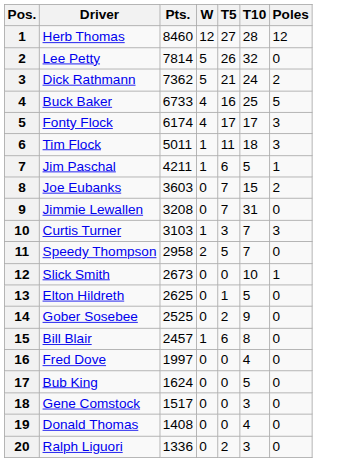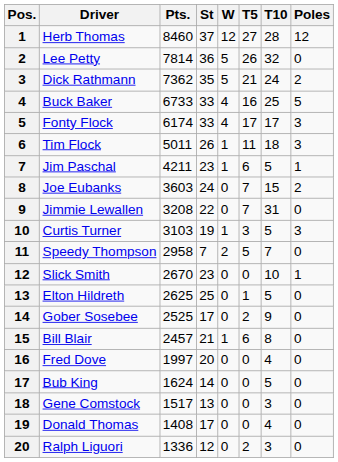 <table class="wikitable">
 <tr>
 <th>Pos.</th>
 <th>Driver</th>
 <th>Pts.</th>
+<th>St</th>
 <th>W</th>
 <th>T5</th>
 <th>T10</th>
 <th>Poles</th>
 </tr>
 <tr>
 <th>1</th>
 <td><a href='#'>Herb Thomas</a></td>
 <td>8460</td>
+<td>37</td>
 <td>12</td>
 <td>27</td>
 <td>28</td>
 <td>12</td>
 </tr>
 <tr>
 <th>2</th>
 <td><a href='#'>Lee Petty</a></td>
 <td>7814</td>
+<td>36</td>
 <td>5</td>
 <td>26</td>
 <td>32</td>
 <td>0</td>
 </tr>
 <tr>
 <th>3</th>
 <td><a href='#'>Dick Rathmann</a></td>
 <td>7362</td>
+<td>35</td>
 <td>5</td>
 <td>21</td>
 <td>24</td>
 <td>2</td>
 </tr>
 <tr>
 <th>4</th>
 <td><a href='#'>Buck Baker</a></td>
 <td>6733</td>
+<td>33</td>
 <td>4</td>
 <td>16</td>
 <td>25</td>
 <td>5</td>
 </tr>
 <tr>
 <th>5</th>
 <td><a href='#'>Fonty Flock</a></td>
 <td>6174</td>
+<td>33</td>
 <td>4</td>
 <td>17</td>
 <td>17</td>
 <td>3</td>
 </tr>
 <tr>
 <th>6</th>
 <td><a href='#'>Tim Flock</a></td>
 <td>5011</td>
+<td>26</td>
 <td>1</td>
 <td>11</td>
 <td>18</td>
 <td>3</td>
 </tr>
 <tr>
 <th>7</th>
 <td><a href='#'>Jim Paschal</a></td>
 <td>4211</td>
+<td>23</td>
 <td>1</td>
 <td>6</td>
 <td>5</td>
 <td>1</td>
 </tr>
 <tr>
 <th>8</th>
 <td><a href='#'>Joe Eubanks</a></td>
 <td>3603</td>
+<td>24</td>
 <td>0</td>
 <td>7</td>
 <td>15</td>
 <td>2</td>
 </tr>
 <tr>
 <th>9</th>
 <td><a href='#'>Jimmie Lewallen</a></td>
 <td>3208</td>
+<td>22</td>
 <td>0</td>
 <td>7</td>
 <td>31</td>
 <td>0</td>
 </tr>
 <tr>
 <th>10</th>
 <td><a href='#'>Curtis Turner</a></td>
 <td>3103</td>
+<td>19</td>
 <td>1</td>
 <td>3</td>
-<td>7</td>
+<td>5</td>
 <td>3</td>
 </tr>
 <tr>
 <th>11</th>
 <td><a href='#'>Speedy Thompson</a></td>
 <td>2958</td>
+<td>7</td>
 <td>2</td>
 <td>5</td>
 <td>7</td>
 <td>0</td>
 </tr>
 <tr>
 <th>12</th>
 <td><a href='#'>Slick Smith</a></td>
-<td>2673</td>
+<td>2670</td>
+<td>23</td>
 <td>0</td>
 <td>0</td>
 <td>10</td>
 <td>1</td>
 </tr>
 <tr>
 <th>13</th>
 <td><a href='#'>Elton Hildreth</a></td>
 <td>2625</td>
+<td>25</td>
 <td>0</td>
 <td>1</td>
 <td>5</td>
 <td>0</td>
 </tr>
 <tr>
 <th>14</th>
 <td><a href='#'>Gober Sosebee</a></td>
 <td>2525</td>
+<td>17</td>
 <td>0</td>
 <td>2</td>
 <td>9</td>
 <td>0</td>
 </tr>
 <tr>
 <th>15</th>
 <td><a href='#'>Bill Blair</a></td>
 <td>2457</td>
+<td>21</td>
 <td>1</td>
 <td>6</td>
 <td>8</td>
 <td>0</td>
 </tr>
 <tr>
 <th>16</th>
 <td><a href='#'>Fred Dove</a></td>
 <td>1997</td>
+<td>20</td>
 <td>0</td>
 <td>0</td>
 <td>4</td>
 <td>0</td>
 </tr>
 <tr>
 <th>17</th>
 <td><a href='#'>Bub King</a></td>
 <td>1624</td>
+<td>14</td>
 <td>0</td>
 <td>0</td>
 <td>5</td>
 <td>0</td>
 </tr>
 <tr>
 <th>18</th>
 <td><a href='#'>Gene Comstock</a></td>
 <td>1517</td>
+<td>13</td>
 <td>0</td>
 <td>0</td>
 <td>3</td>
 <td>0</td>
 </tr>
 <tr>
 <th>19</th>
 <td><a href='#'>Donald Thomas</a></td>
 <td>1408</td>
+<td>17</td>
 <td>0</td>
 <td>0</td>
 <td>4</td>
 <td>0</td>
 </tr>
 <tr>
 <th>20</th>
 <td><a href='#'>Ralph Liguori</a></td>
 <td>1336</td>
+<td>12</td>
 <td>0</td>
 <td>2</td>
 <td>3</td>
 <td>0</td>
 </tr>
 </table>
